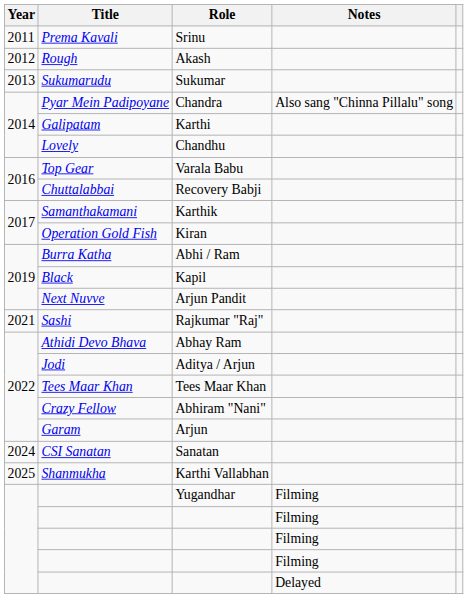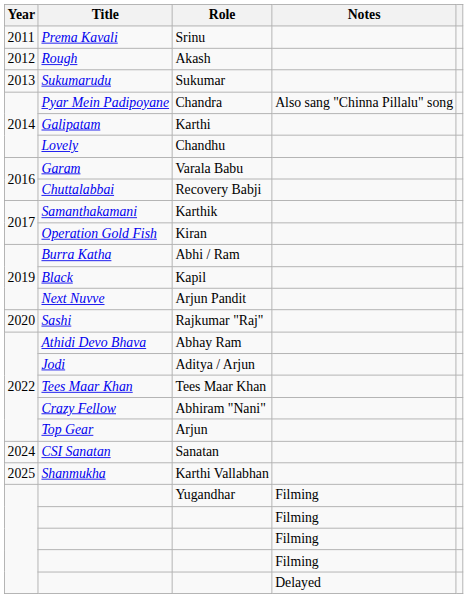 <table class="wikitable sortable">
 <tr>
 <th>Year</th>
 <th>Title</th>
 <th>Role</th>
 <th class="unsortable">Notes</th>
 <th class="unsortable"></th>
 </tr>
 <tr>
 <td>2011</td>
 <td><em><a href='#'>Prema Kavali</a></em></td>
 <td>Srinu</td>
 <td></td>
 <td></td>
 </tr>
 <tr>
 <td>2012</td>
 <td><em><a href='#'>Rough</a></em></td>
 <td>Akash</td>
 <td></td>
 <td></td>
 </tr>
 <tr>
 <td>2013</td>
 <td><em><a href='#'>Sukumarudu</a></em></td>
 <td>Sukumar</td>
 <td></td>
 <td></td>
 </tr>
 <tr>
 <td rowspan="3">2014</td>
 <td><em><a href='#'>Pyar Mein Padipoyane</a></em></td>
 <td>Chandra</td>
 <td>Also sang "Chinna Pillalu" song</td>
 <td></td>
 </tr>
 <tr>
 <td><em><a href='#'>Galipatam</a></em></td>
 <td>Karthi</td>
 <td></td>
 <td></td>
 </tr>
 <tr>
 <td><em><a href='#'>Lovely</a></em></td>
 <td>Chandhu</td>
 <td></td>
 <td></td>
 </tr>
 <tr>
 <td rowspan="2">2016</td>
-<td><em><a href='#'>Top Gear</a></em></td>
+<td><em><a href='#'>Garam</a></em></td>
 <td>Varala Babu</td>
 <td></td>
 <td></td>
 </tr>
 <tr>
 <td><em><a href='#'>Chuttalabbai</a></em></td>
 <td>Recovery Babji</td>
 <td></td>
 <td></td>
 </tr>
 <tr>
 <td rowspan="2">2017</td>
 <td><em><a href='#'>Samanthakamani</a></em></td>
 <td>Karthik</td>
 <td></td>
 <td></td>
 </tr>
 <tr>
 <td><em><a href='#'>Operation Gold Fish</a></em></td>
 <td>Kiran</td>
 <td></td>
 <td></td>
 </tr>
 <tr>
 <td rowspan="3">2019</td>
 <td><em><a href='#'>Burra Katha</a></em></td>
 <td>Abhi / Ram</td>
 <td></td>
 <td></td>
 </tr>
 <tr>
 <td><em><a href='#'>Black</a></em></td>
 <td>Kapil</td>
 <td></td>
 <td></td>
 </tr>
 <tr>
 <td><em><a href='#'>Next Nuvve</a></em></td>
 <td>Arjun Pandit</td>
 <td></td>
 <td></td>
 </tr>
 <tr>
-<td>2021</td>
+<td>2020</td>
 <td><a href='#'><em>Sashi</em></a></td>
 <td>Rajkumar "Raj"</td>
 <td></td>
 <td></td>
 </tr>
 <tr>
 <td rowspan="5">2022</td>
 <td><a href='#'><em>Athidi Devo Bhava</em></a></td>
 <td>Abhay Ram</td>
 <td></td>
 <td></td>
 </tr>
 <tr>
 <td><em><a href='#'>Jodi</a></em></td>
 <td>Aditya / Arjun</td>
 <td></td>
 <td></td>
 </tr>
 <tr>
 <td><em><a href='#'>Tees Maar Khan</a></em></td>
 <td>Tees Maar Khan</td>
 <td></td>
 <td></td>
 </tr>
 <tr>
 <td><em><a href='#'>Crazy Fellow</a></em></td>
 <td>Abhiram "Nani"</td>
 <td></td>
 <td></td>
 </tr>
 <tr>
-<td><em><a href='#'>Garam</a></em></td>
+<td><em><a href='#'>Top Gear</a></em></td>
 <td>Arjun</td>
 <td></td>
 <td></td>
 </tr>
 <tr>
 <td rowspan="1">2024</td>
 <td><em><a href='#'>CSI Sanatan</a></em></td>
 <td>Sanatan</td>
 <td></td>
 <td></td>
 </tr>
 <tr>
 <td>2025</td>
 <td><em><a href='#'>Shanmukha</a></em></td>
 <td>Karthi Vallabhan</td>
 <td></td>
 <td></td>
 </tr>
 <tr>
 <td rowspan="6"></td>
 <td></td>
 <td>Yugandhar</td>
 <td>Filming</td>
 <td></td>
 </tr>
 <tr>
 <td></td>
 <td></td>
 <td>Filming</td>
 <td></td>
 </tr>
 <tr>
 <td></td>
 <td></td>
 <td>Filming</td>
 <td></td>
 </tr>
 <tr>
 <td></td>
 <td></td>
 <td>Filming</td>
 <td></td>
 </tr>
 <tr>
 <td></td>
 <td></td>
 <td>Delayed</td>
 <td></td>
 </tr>
 </table>
